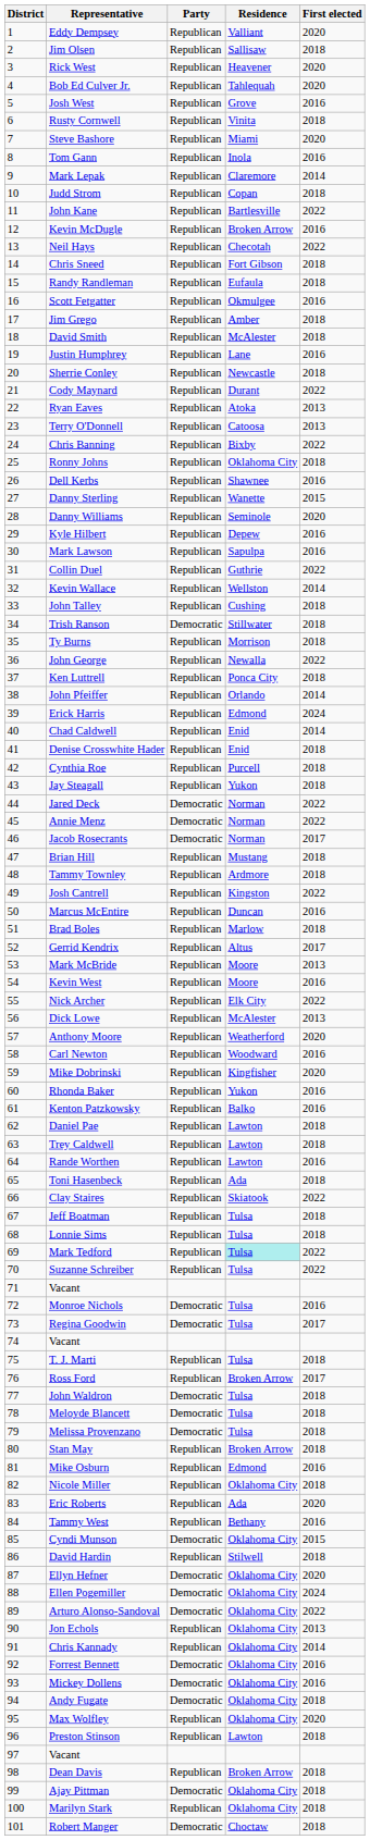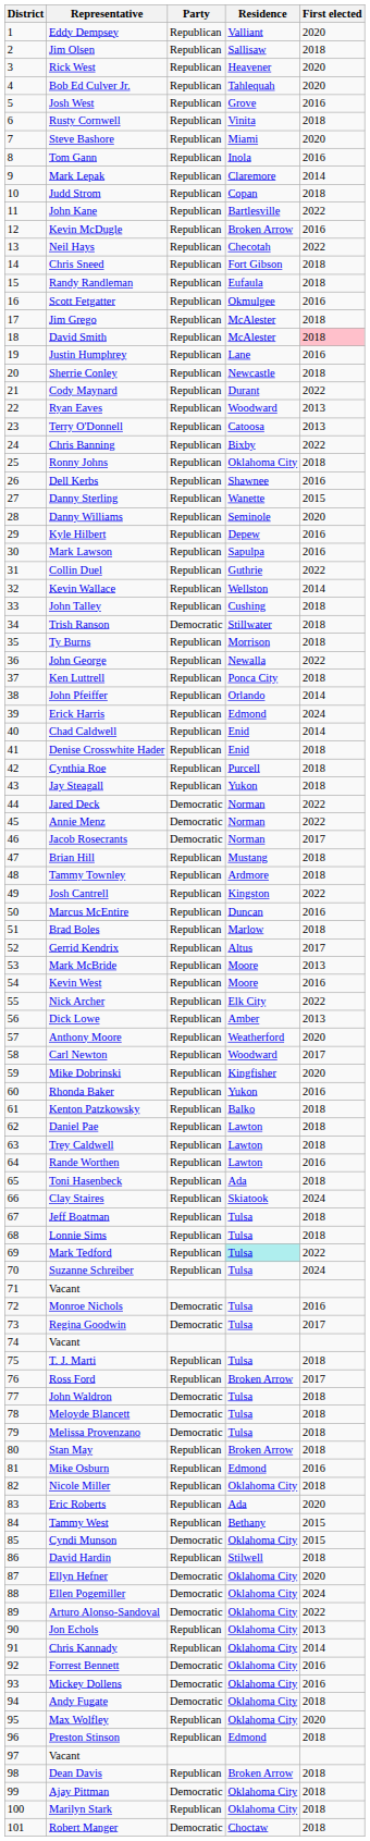 <table class="wikitable sortable">
 <tr>
 <th>District</th>
 <th>Representative</th>
 <th>Party</th>
 <th>Residence</th>
 <th>First elected</th>
 </tr>
 <tr>
 <td>1</td>
 <td><a href='#'>Eddy Dempsey</a></td>
 <td>Republican</td>
 <td><a href='#'>Valliant</a></td>
 <td>2020</td>
 </tr>
 <tr>
 <td>2</td>
 <td><a href='#'>Jim Olsen</a></td>
 <td>Republican</td>
 <td><a href='#'>Sallisaw</a></td>
 <td>2018</td>
 </tr>
 <tr>
 <td>3</td>
 <td><a href='#'>Rick West</a></td>
 <td>Republican</td>
 <td><a href='#'>Heavener</a></td>
 <td>2020</td>
 </tr>
 <tr>
 <td>4</td>
 <td><a href='#'>Bob Ed Culver Jr.</a></td>
 <td>Republican</td>
 <td><a href='#'>Tahlequah</a></td>
 <td>2020</td>
 </tr>
 <tr>
 <td>5</td>
 <td><a href='#'>Josh West</a></td>
 <td>Republican</td>
 <td><a href='#'>Grove</a></td>
 <td>2016</td>
 </tr>
 <tr>
 <td>6</td>
 <td><a href='#'>Rusty Cornwell</a></td>
 <td>Republican</td>
 <td><a href='#'>Vinita</a></td>
 <td>2018</td>
 </tr>
 <tr>
 <td>7</td>
 <td><a href='#'>Steve Bashore</a></td>
 <td>Republican</td>
 <td><a href='#'>Miami</a></td>
 <td>2020</td>
 </tr>
 <tr>
 <td>8</td>
 <td><a href='#'>Tom Gann</a></td>
 <td>Republican</td>
 <td><a href='#'>Inola</a></td>
 <td>2016</td>
 </tr>
 <tr>
 <td>9</td>
 <td><a href='#'>Mark Lepak</a></td>
 <td>Republican</td>
 <td><a href='#'>Claremore</a></td>
 <td>2014</td>
 </tr>
 <tr>
 <td>10</td>
 <td><a href='#'>Judd Strom</a></td>
 <td>Republican</td>
 <td><a href='#'>Copan</a></td>
 <td>2018</td>
 </tr>
 <tr>
 <td>11</td>
 <td><a href='#'>John Kane</a></td>
 <td>Republican</td>
 <td><a href='#'>Bartlesville</a></td>
 <td>2022</td>
 </tr>
 <tr>
 <td>12</td>
 <td><a href='#'>Kevin McDugle</a></td>
 <td>Republican</td>
 <td><a href='#'>Broken Arrow</a></td>
 <td>2016</td>
 </tr>
 <tr>
 <td>13</td>
 <td><a href='#'>Neil Hays</a></td>
 <td>Republican</td>
 <td><a href='#'>Checotah</a></td>
 <td>2022</td>
 </tr>
 <tr>
 <td>14</td>
 <td><a href='#'>Chris Sneed</a></td>
 <td>Republican</td>
 <td><a href='#'>Fort Gibson</a></td>
 <td>2018</td>
 </tr>
 <tr>
 <td>15</td>
 <td><a href='#'>Randy Randleman</a></td>
 <td>Republican</td>
 <td><a href='#'>Eufaula</a></td>
 <td>2018</td>
 </tr>
 <tr>
 <td>16</td>
 <td><a href='#'>Scott Fetgatter</a></td>
 <td>Republican</td>
 <td><a href='#'>Okmulgee</a></td>
 <td>2016</td>
 </tr>
 <tr>
 <td>17</td>
 <td><a href='#'>Jim Grego</a></td>
 <td>Republican</td>
-<td><a href='#'>Amber</a></td>
+<td><a href='#'>McAlester</a></td>
 <td>2018</td>
 </tr>
 <tr>
 <td>18</td>
 <td><a href='#'>David Smith</a></td>
 <td>Republican</td>
 <td><a href='#'>McAlester</a></td>
-<td>2018</td>
+<td style="background: pink;">2018</td>
 </tr>
 <tr>
 <td>19</td>
 <td><a href='#'>Justin Humphrey</a></td>
 <td>Republican</td>
 <td><a href='#'>Lane</a></td>
 <td>2016</td>
 </tr>
 <tr>
 <td>20</td>
 <td><a href='#'>Sherrie Conley</a></td>
 <td>Republican</td>
 <td><a href='#'>Newcastle</a></td>
 <td>2018</td>
 </tr>
 <tr>
 <td>21</td>
 <td><a href='#'>Cody Maynard</a></td>
 <td>Republican</td>
 <td><a href='#'>Durant</a></td>
 <td>2022</td>
 </tr>
 <tr>
 <td>22</td>
 <td><a href='#'>Ryan Eaves</a></td>
 <td>Republican</td>
-<td><a href='#'>Atoka</a></td>
+<td><a href='#'>Woodward</a></td>
 <td>2013</td>
 </tr>
 <tr>
 <td>23</td>
 <td><a href='#'>Terry O'Donnell</a></td>
 <td>Republican</td>
 <td><a href='#'>Catoosa</a></td>
 <td>2013</td>
 </tr>
 <tr>
 <td>24</td>
 <td><a href='#'>Chris Banning</a></td>
 <td>Republican</td>
 <td><a href='#'>Bixby</a></td>
 <td>2022</td>
 </tr>
 <tr>
 <td>25</td>
 <td><a href='#'>Ronny Johns</a></td>
 <td>Republican</td>
 <td><a href='#'>Oklahoma City</a></td>
 <td>2018</td>
 </tr>
 <tr>
 <td>26</td>
 <td><a href='#'>Dell Kerbs</a></td>
 <td>Republican</td>
 <td><a href='#'>Shawnee</a></td>
 <td>2016</td>
 </tr>
 <tr>
 <td>27</td>
 <td><a href='#'>Danny Sterling</a></td>
 <td>Republican</td>
 <td><a href='#'>Wanette</a></td>
 <td>2015</td>
 </tr>
 <tr>
 <td>28</td>
 <td><a href='#'>Danny Williams</a></td>
 <td>Republican</td>
 <td><a href='#'>Seminole</a></td>
 <td>2020</td>
 </tr>
 <tr>
 <td>29</td>
 <td><a href='#'>Kyle Hilbert</a></td>
 <td>Republican</td>
 <td><a href='#'>Depew</a></td>
 <td>2016</td>
 </tr>
 <tr>
 <td>30</td>
 <td><a href='#'>Mark Lawson</a></td>
 <td>Republican</td>
 <td><a href='#'>Sapulpa</a></td>
 <td>2016</td>
 </tr>
 <tr>
 <td>31</td>
 <td><a href='#'>Collin Duel</a></td>
 <td>Republican</td>
 <td><a href='#'>Guthrie</a></td>
 <td>2022</td>
 </tr>
 <tr>
 <td>32</td>
 <td><a href='#'>Kevin Wallace</a></td>
 <td>Republican</td>
 <td><a href='#'>Wellston</a></td>
 <td>2014</td>
 </tr>
 <tr>
 <td>33</td>
 <td><a href='#'>John Talley</a></td>
 <td>Republican</td>
 <td><a href='#'>Cushing</a></td>
 <td>2018</td>
 </tr>
 <tr>
 <td>34</td>
 <td><a href='#'>Trish Ranson</a></td>
 <td>Democratic</td>
 <td><a href='#'>Stillwater</a></td>
 <td>2018</td>
 </tr>
 <tr>
 <td>35</td>
 <td><a href='#'>Ty Burns</a></td>
 <td>Republican</td>
 <td><a href='#'>Morrison</a></td>
 <td>2018</td>
 </tr>
 <tr>
 <td>36</td>
 <td><a href='#'>John George</a></td>
 <td>Republican</td>
 <td><a href='#'>Newalla</a></td>
 <td>2022</td>
 </tr>
 <tr>
 <td>37</td>
 <td><a href='#'>Ken Luttrell</a></td>
 <td>Republican</td>
 <td><a href='#'>Ponca City</a></td>
 <td>2018</td>
 </tr>
 <tr>
 <td>38</td>
 <td><a href='#'>John Pfeiffer</a></td>
 <td>Republican</td>
 <td><a href='#'>Orlando</a></td>
 <td>2014</td>
 </tr>
 <tr>
 <td>39</td>
 <td><a href='#'>Erick Harris</a></td>
 <td>Republican</td>
 <td><a href='#'>Edmond</a></td>
 <td>2024</td>
 </tr>
 <tr>
 <td>40</td>
 <td><a href='#'>Chad Caldwell</a></td>
 <td>Republican</td>
 <td><a href='#'>Enid</a></td>
 <td>2014</td>
 </tr>
 <tr>
 <td>41</td>
 <td><a href='#'>Denise Crosswhite Hader</a></td>
 <td>Republican</td>
 <td><a href='#'>Enid</a></td>
 <td>2018</td>
 </tr>
 <tr>
 <td>42</td>
 <td><a href='#'>Cynthia Roe</a></td>
 <td>Republican</td>
 <td><a href='#'>Purcell</a></td>
 <td>2018</td>
 </tr>
 <tr>
 <td>43</td>
 <td><a href='#'>Jay Steagall</a></td>
 <td>Republican</td>
 <td><a href='#'>Yukon</a></td>
 <td>2018</td>
 </tr>
 <tr>
 <td>44</td>
 <td><a href='#'>Jared Deck</a></td>
 <td>Democratic</td>
 <td><a href='#'>Norman</a></td>
 <td>2022</td>
 </tr>
 <tr>
 <td>45</td>
 <td><a href='#'>Annie Menz</a></td>
 <td>Democratic</td>
 <td><a href='#'>Norman</a></td>
 <td>2022</td>
 </tr>
 <tr>
 <td>46</td>
 <td><a href='#'>Jacob Rosecrants</a></td>
 <td>Democratic</td>
 <td><a href='#'>Norman</a></td>
 <td>2017</td>
 </tr>
 <tr>
 <td>47</td>
 <td><a href='#'>Brian Hill</a></td>
 <td>Republican</td>
 <td><a href='#'>Mustang</a></td>
 <td>2018</td>
 </tr>
 <tr>
 <td>48</td>
 <td><a href='#'>Tammy Townley</a></td>
 <td>Republican</td>
 <td><a href='#'>Ardmore</a></td>
 <td>2018</td>
 </tr>
 <tr>
 <td>49</td>
 <td><a href='#'>Josh Cantrell</a></td>
 <td>Republican</td>
 <td><a href='#'>Kingston</a></td>
 <td>2022</td>
 </tr>
 <tr>
 <td>50</td>
 <td><a href='#'>Marcus McEntire</a></td>
 <td>Republican</td>
 <td><a href='#'>Duncan</a></td>
 <td>2016</td>
 </tr>
 <tr>
 <td>51</td>
 <td><a href='#'>Brad Boles</a></td>
 <td>Republican</td>
 <td><a href='#'>Marlow</a></td>
 <td>2018</td>
 </tr>
 <tr>
 <td>52</td>
 <td><a href='#'>Gerrid Kendrix</a></td>
 <td>Republican</td>
 <td><a href='#'>Altus</a></td>
 <td>2017</td>
 </tr>
 <tr>
 <td>53</td>
 <td><a href='#'>Mark McBride</a></td>
 <td>Republican</td>
 <td><a href='#'>Moore</a></td>
 <td>2013</td>
 </tr>
 <tr>
 <td>54</td>
 <td><a href='#'>Kevin West</a></td>
 <td>Republican</td>
 <td><a href='#'>Moore</a></td>
 <td>2016</td>
 </tr>
 <tr>
 <td>55</td>
 <td><a href='#'>Nick Archer</a></td>
 <td>Republican</td>
 <td><a href='#'>Elk City</a></td>
 <td>2022</td>
 </tr>
 <tr>
 <td>56</td>
 <td><a href='#'>Dick Lowe</a></td>
 <td>Republican</td>
-<td><a href='#'>McAlester</a></td>
+<td><a href='#'>Amber</a></td>
 <td>2013</td>
 </tr>
 <tr>
 <td>57</td>
 <td><a href='#'>Anthony Moore</a></td>
 <td>Republican</td>
 <td><a href='#'>Weatherford</a></td>
 <td>2020</td>
 </tr>
 <tr>
 <td>58</td>
 <td><a href='#'>Carl Newton</a></td>
 <td>Republican</td>
 <td><a href='#'>Woodward</a></td>
-<td>2016</td>
+<td>2017</td>
 </tr>
 <tr>
 <td>59</td>
 <td><a href='#'>Mike Dobrinski</a></td>
 <td>Republican</td>
 <td><a href='#'>Kingfisher</a></td>
 <td>2020</td>
 </tr>
 <tr>
 <td>60</td>
 <td><a href='#'>Rhonda Baker</a></td>
 <td>Republican</td>
 <td><a href='#'>Yukon</a></td>
 <td>2016</td>
 </tr>
 <tr>
 <td>61</td>
 <td><a href='#'>Kenton Patzkowsky</a></td>
 <td>Republican</td>
 <td><a href='#'>Balko</a></td>
-<td>2016</td>
+<td>2018</td>
 </tr>
 <tr>
 <td>62</td>
 <td><a href='#'>Daniel Pae</a></td>
 <td>Republican</td>
 <td><a href='#'>Lawton</a></td>
 <td>2018</td>
 </tr>
 <tr>
 <td>63</td>
 <td><a href='#'>Trey Caldwell</a></td>
 <td>Republican</td>
 <td><a href='#'>Lawton</a></td>
 <td>2018</td>
 </tr>
 <tr>
 <td>64</td>
 <td><a href='#'>Rande Worthen</a></td>
 <td>Republican</td>
 <td><a href='#'>Lawton</a></td>
 <td>2016</td>
 </tr>
 <tr>
 <td>65</td>
 <td><a href='#'>Toni Hasenbeck</a></td>
 <td>Republican</td>
 <td><a href='#'>Ada</a></td>
 <td>2018</td>
 </tr>
 <tr>
 <td>66</td>
 <td><a href='#'>Clay Staires</a></td>
 <td>Republican</td>
 <td><a href='#'>Skiatook</a></td>
-<td>2022</td>
+<td>2024</td>
 </tr>
 <tr>
 <td>67</td>
 <td><a href='#'>Jeff Boatman</a></td>
 <td>Republican</td>
 <td><a href='#'>Tulsa</a></td>
 <td>2018</td>
 </tr>
 <tr>
 <td>68</td>
 <td><a href='#'>Lonnie Sims</a></td>
 <td>Republican</td>
 <td><a href='#'>Tulsa</a></td>
 <td>2018</td>
 </tr>
 <tr>
 <td>69</td>
 <td><a href='#'>Mark Tedford</a></td>
 <td>Republican</td>
 <td style="background: paleturquoise;"><a href='#'>Tulsa</a></td>
 <td>2022</td>
 </tr>
 <tr>
 <td>70</td>
 <td><a href='#'>Suzanne Schreiber</a></td>
 <td>Republican</td>
 <td><a href='#'>Tulsa</a></td>
-<td>2022</td>
+<td>2024</td>
 </tr>
 <tr>
 <td>71</td>
 <td>Vacant</td>
 <td></td>
 <td></td>
 <td></td>
 </tr>
 <tr>
 <td>72</td>
 <td><a href='#'>Monroe Nichols</a></td>
 <td>Democratic</td>
 <td><a href='#'>Tulsa</a></td>
 <td>2016</td>
 </tr>
 <tr>
 <td>73</td>
 <td><a href='#'>Regina Goodwin</a></td>
 <td>Democratic</td>
 <td><a href='#'>Tulsa</a></td>
 <td>2017</td>
 </tr>
 <tr>
 <td>74</td>
 <td>Vacant</td>
 <td></td>
 <td></td>
 <td></td>
 </tr>
 <tr>
 <td>75</td>
 <td><a href='#'>T. J. Marti</a></td>
 <td>Republican</td>
 <td><a href='#'>Tulsa</a></td>
 <td>2018</td>
 </tr>
 <tr>
 <td>76</td>
 <td><a href='#'>Ross Ford</a></td>
 <td>Republican</td>
 <td><a href='#'>Broken Arrow</a></td>
 <td>2017</td>
 </tr>
 <tr>
 <td>77</td>
 <td><a href='#'>John Waldron</a></td>
 <td>Democratic</td>
 <td><a href='#'>Tulsa</a></td>
 <td>2018</td>
 </tr>
 <tr>
 <td>78</td>
 <td><a href='#'>Meloyde Blancett</a></td>
 <td>Democratic</td>
 <td><a href='#'>Tulsa</a></td>
 <td>2018</td>
 </tr>
 <tr>
 <td>79</td>
 <td><a href='#'>Melissa Provenzano</a></td>
 <td>Democratic</td>
 <td><a href='#'>Tulsa</a></td>
 <td>2018</td>
 </tr>
 <tr>
 <td>80</td>
 <td><a href='#'>Stan May</a></td>
 <td>Republican</td>
 <td><a href='#'>Broken Arrow</a></td>
 <td>2018</td>
 </tr>
 <tr>
 <td>81</td>
 <td><a href='#'>Mike Osburn</a></td>
 <td>Republican</td>
 <td><a href='#'>Edmond</a></td>
 <td>2016</td>
 </tr>
 <tr>
 <td>82</td>
 <td><a href='#'>Nicole Miller</a></td>
 <td>Republican</td>
 <td><a href='#'>Oklahoma City</a></td>
 <td>2018</td>
 </tr>
 <tr>
 <td>83</td>
 <td><a href='#'>Eric Roberts</a></td>
 <td>Republican</td>
 <td><a href='#'>Ada</a></td>
 <td>2020</td>
 </tr>
 <tr>
 <td>84</td>
 <td><a href='#'>Tammy West</a></td>
 <td>Republican</td>
 <td><a href='#'>Bethany</a></td>
-<td>2016</td>
+<td>2015</td>
 </tr>
 <tr>
 <td>85</td>
 <td><a href='#'>Cyndi Munson</a></td>
 <td>Democratic</td>
 <td><a href='#'>Oklahoma City</a></td>
 <td>2015</td>
 </tr>
 <tr>
 <td>86</td>
 <td><a href='#'>David Hardin</a></td>
 <td>Republican</td>
 <td><a href='#'>Stilwell</a></td>
 <td>2018</td>
 </tr>
 <tr>
 <td>87</td>
 <td><a href='#'>Ellyn Hefner</a></td>
 <td>Democratic</td>
 <td><a href='#'>Oklahoma City</a></td>
 <td>2020</td>
 </tr>
 <tr>
 <td>88</td>
 <td><a href='#'>Ellen Pogemiller</a></td>
 <td>Democratic</td>
 <td><a href='#'>Oklahoma City</a></td>
 <td>2024</td>
 </tr>
 <tr>
 <td>89</td>
 <td><a href='#'>Arturo Alonso-Sandoval</a></td>
 <td>Democratic</td>
 <td><a href='#'>Oklahoma City</a></td>
 <td>2022</td>
 </tr>
 <tr>
 <td>90</td>
 <td><a href='#'>Jon Echols</a></td>
 <td>Republican</td>
 <td><a href='#'>Oklahoma City</a></td>
 <td>2013</td>
 </tr>
 <tr>
 <td>91</td>
 <td><a href='#'>Chris Kannady</a></td>
 <td>Republican</td>
 <td><a href='#'>Oklahoma City</a></td>
 <td>2014</td>
 </tr>
 <tr>
 <td>92</td>
 <td><a href='#'>Forrest Bennett</a></td>
 <td>Democratic</td>
 <td><a href='#'>Oklahoma City</a></td>
 <td>2016</td>
 </tr>
 <tr>
 <td>93</td>
 <td><a href='#'>Mickey Dollens</a></td>
 <td>Democratic</td>
 <td><a href='#'>Oklahoma City</a></td>
 <td>2016</td>
 </tr>
 <tr>
 <td>94</td>
 <td><a href='#'>Andy Fugate</a></td>
 <td>Democratic</td>
 <td><a href='#'>Oklahoma City</a></td>
 <td>2018</td>
 </tr>
 <tr>
 <td>95</td>
 <td><a href='#'>Max Wolfley</a></td>
 <td>Republican</td>
 <td><a href='#'>Oklahoma City</a></td>
 <td>2020</td>
 </tr>
 <tr>
 <td>96</td>
 <td><a href='#'>Preston Stinson</a></td>
 <td>Republican</td>
-<td><a href='#'>Lawton</a></td>
+<td><a href='#'>Edmond</a></td>
 <td>2018</td>
 </tr>
 <tr>
 <td>97</td>
 <td>Vacant</td>
 <td></td>
 <td></td>
 <td></td>
 </tr>
 <tr>
 <td>98</td>
 <td><a href='#'>Dean Davis</a></td>
 <td>Republican</td>
 <td><a href='#'>Broken Arrow</a></td>
 <td>2018</td>
 </tr>
 <tr>
 <td>99</td>
 <td><a href='#'>Ajay Pittman</a></td>
 <td>Democratic</td>
 <td><a href='#'>Oklahoma City</a></td>
 <td>2018</td>
 </tr>
 <tr>
 <td>100</td>
 <td><a href='#'>Marilyn Stark</a></td>
 <td>Republican</td>
 <td><a href='#'>Oklahoma City</a></td>
 <td>2018</td>
 </tr>
 <tr>
 <td>101</td>
 <td><a href='#'>Robert Manger</a></td>
 <td>Democratic</td>
 <td><a href='#'>Choctaw</a></td>
 <td>2018</td>
 </tr>
 </table>
